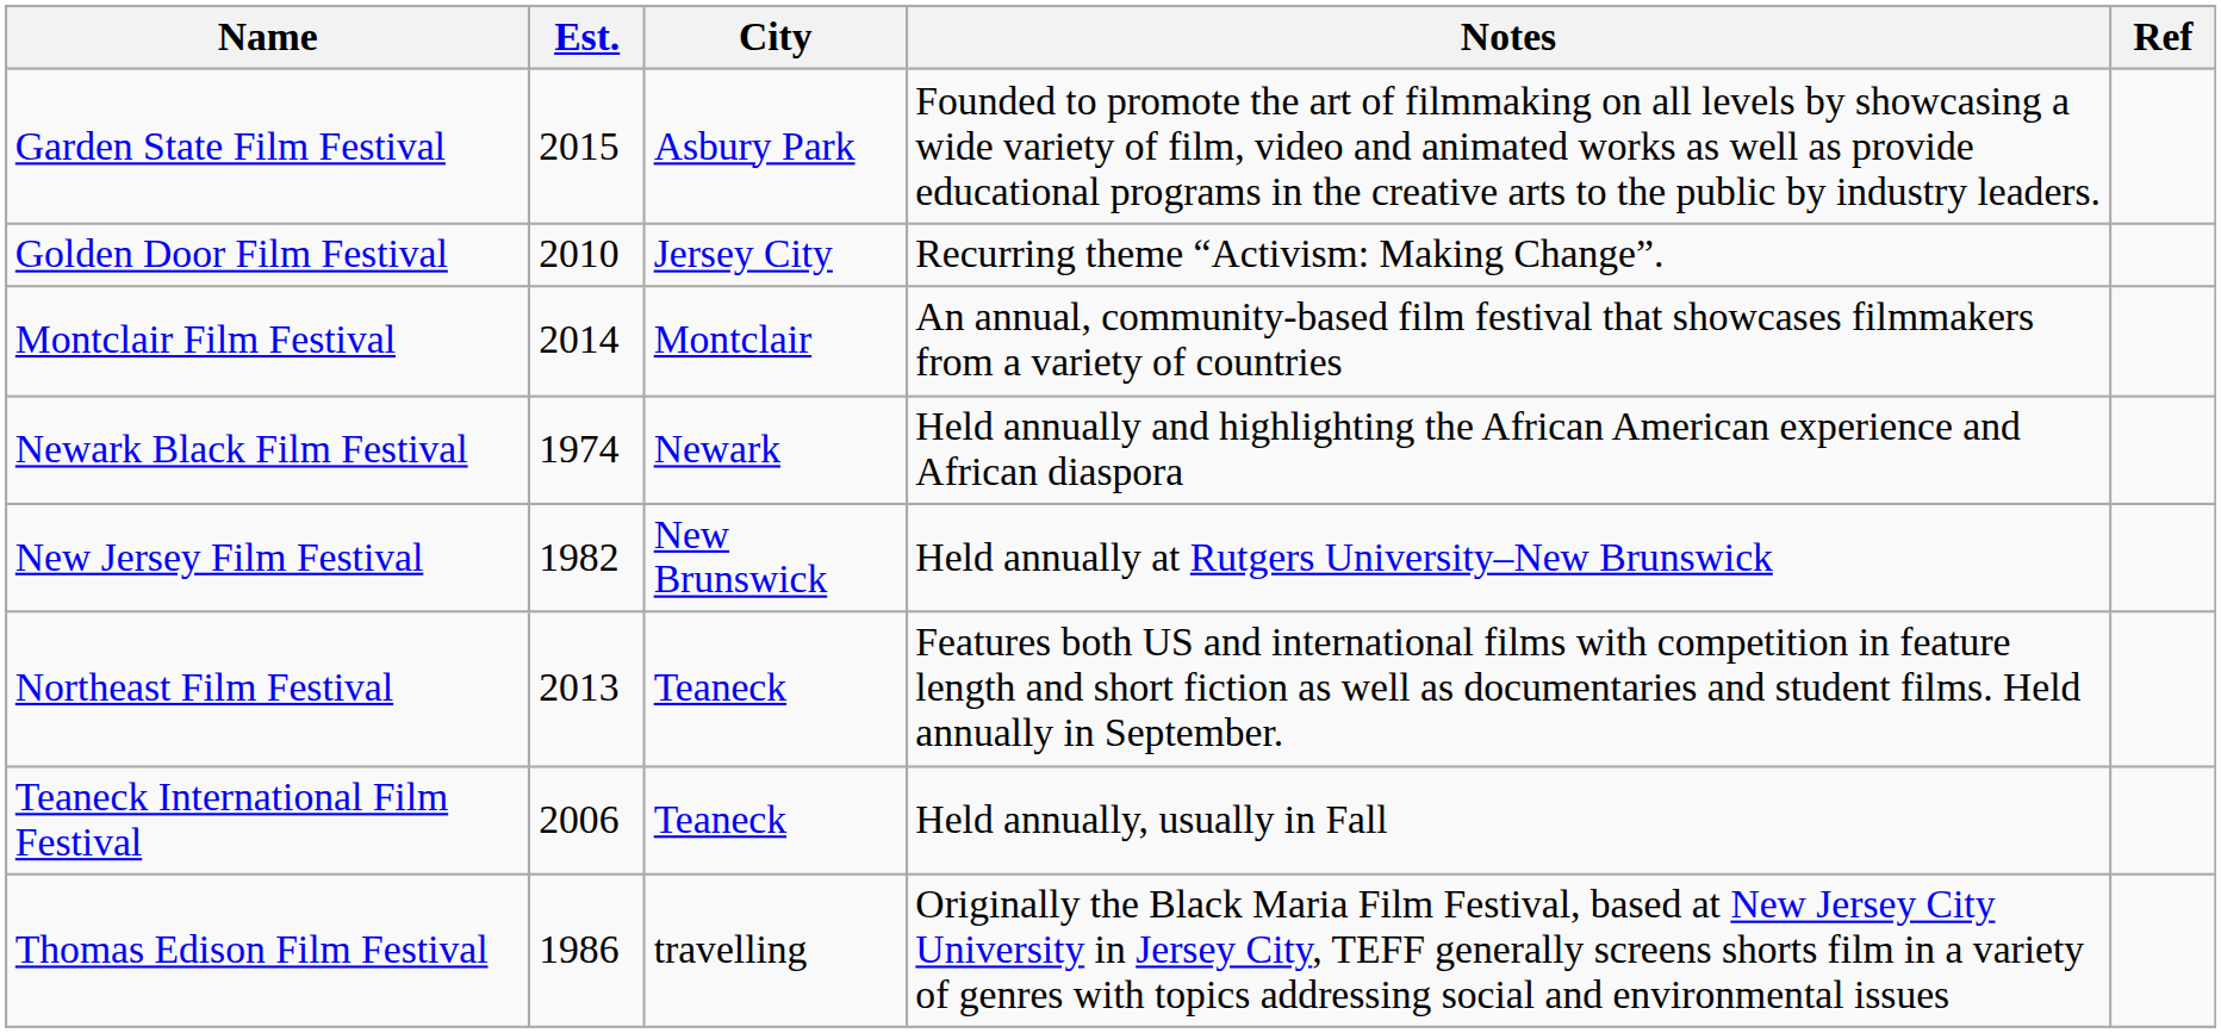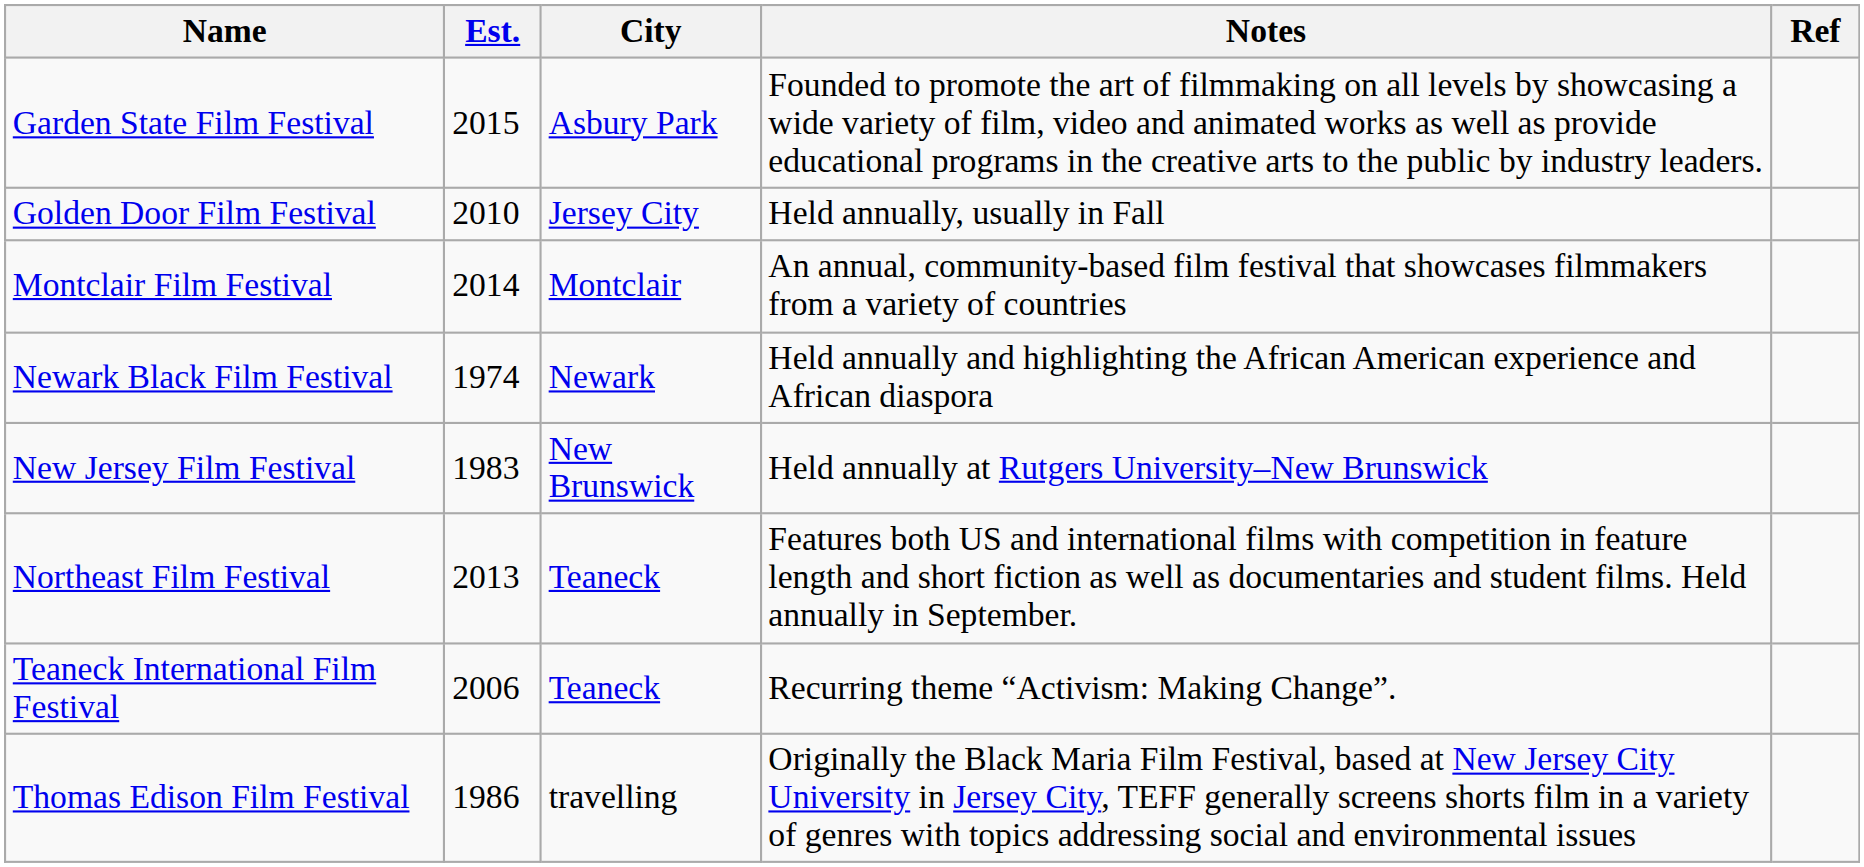 <table class="wikitable sortable" width=100%>
 <tr>
 <th style="width:20%;">Name</th>
 <th style="width:4%;"><a href='#'>Est.</a></th>
 <th style="width:10%;">City</th>
 <th style="width:46%;">Notes</th>
 <th style="width:4%;">Ref</th>
 </tr>
 <tr>
 <td><a href='#'>Garden State Film Festival</a></td>
 <td>2015</td>
 <td><a href='#'>Asbury Park</a></td>
 <td>Founded to promote the art of filmmaking on all levels by showcasing a wide variety of film, video and animated works as well as provide educational programs in the creative arts to the public by industry leaders.</td>
 <td></td>
 </tr>
 <tr>
 <td><a href='#'>Golden Door Film Festival</a></td>
 <td>2010</td>
 <td><a href='#'>Jersey City</a></td>
-<td>Recurring theme “Activism: Making Change”.</td>
+<td>Held annually, usually in Fall</td>
 <td></td>
 </tr>
 <tr>
 <td><a href='#'>Montclair Film Festival</a></td>
 <td>2014</td>
 <td><a href='#'>Montclair</a></td>
 <td>An annual, community-based film festival that showcases filmmakers from a variety of countries</td>
 <td></td>
 </tr>
 <tr>
 <td><a href='#'>Newark Black Film Festival</a></td>
 <td>1974</td>
 <td><a href='#'>Newark</a></td>
 <td>Held annually and highlighting the African American experience and African diaspora</td>
 <td></td>
 </tr>
 <tr>
 <td><a href='#'>New Jersey Film Festival</a></td>
-<td>1982</td>
+<td>1983</td>
 <td><a href='#'>New Brunswick</a></td>
 <td>Held annually at <a href='#'>Rutgers University–New Brunswick</a></td>
 <td></td>
 </tr>
 <tr>
 <td><a href='#'>Northeast Film Festival</a></td>
 <td>2013</td>
 <td><a href='#'>Teaneck</a></td>
 <td>Features both US and international films with competition in feature length and short fiction as well as documentaries and student films.  Held annually in September.</td>
 <td></td>
 </tr>
 <tr>
 <td><a href='#'>Teaneck International Film Festival</a></td>
 <td>2006</td>
 <td><a href='#'>Teaneck</a></td>
-<td>Held annually, usually in Fall</td>
+<td>Recurring theme “Activism: Making Change”.</td>
 </tr>
 <tr>
 <td><a href='#'>Thomas Edison Film Festival</a></td>
 <td>1986</td>
 <td>travelling</td>
 <td>Originally the Black Maria Film Festival, based at <a href='#'>New Jersey City University</a> in <a href='#'>Jersey City</a>, TEFF generally screens shorts film in a variety of genres with topics addressing social and environmental issues</td>
 <td></td>
 </tr>
 </table>
